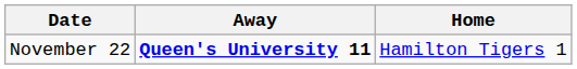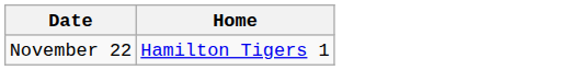 <table class="wikitable">
 <tr>
 <th>Date</th>
-<th>Away</th>
 <th>Home</th>
 </tr>
 <tr>
 <td>November 22</td>
-<td><strong><a href='#'>Queen's University</a> 11</strong></td>
 <td><a href='#'>Hamilton Tigers</a> 1</td>
 </tr>
 </table>
